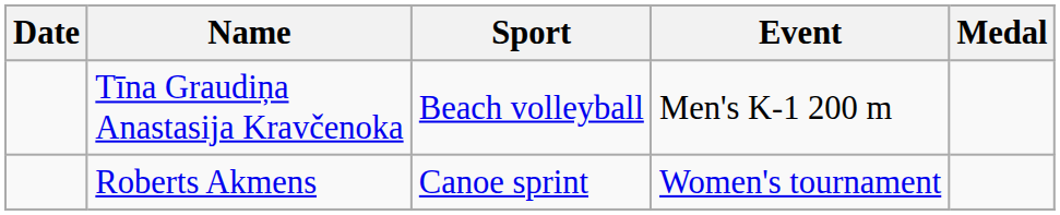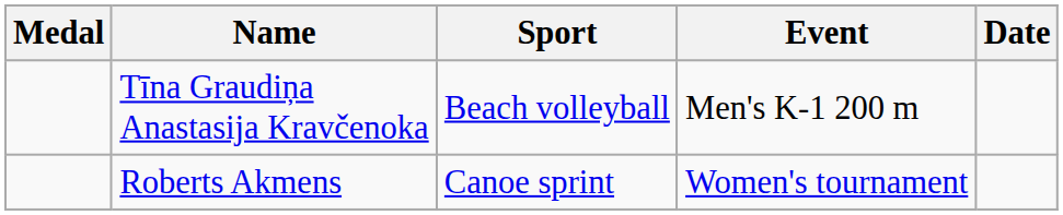 <table class="wikitable sortable" style="font-size: 95%;">
 <tr>
-<th>Date</th>
+<th>Medal</th>
 <th>Name</th>
 <th>Sport</th>
 <th>Event</th>
-<th>Medal</th>
+<th>Date</th>
 </tr>
 <tr>
 <td></td>
 <td><a href='#'>Tīna Graudiņa</a><br><a href='#'>Anastasija Kravčenoka</a></td>
 <td><a href='#'>Beach volleyball</a></td>
 <td>Men's K-1 200 m</td>
 <td></td>
 </tr>
 <tr>
 <td></td>
 <td><a href='#'>Roberts Akmens</a></td>
 <td><a href='#'>Canoe sprint</a></td>
 <td><a href='#'>Women's tournament</a></td>
 <td></td>
 </tr>
 </table>
